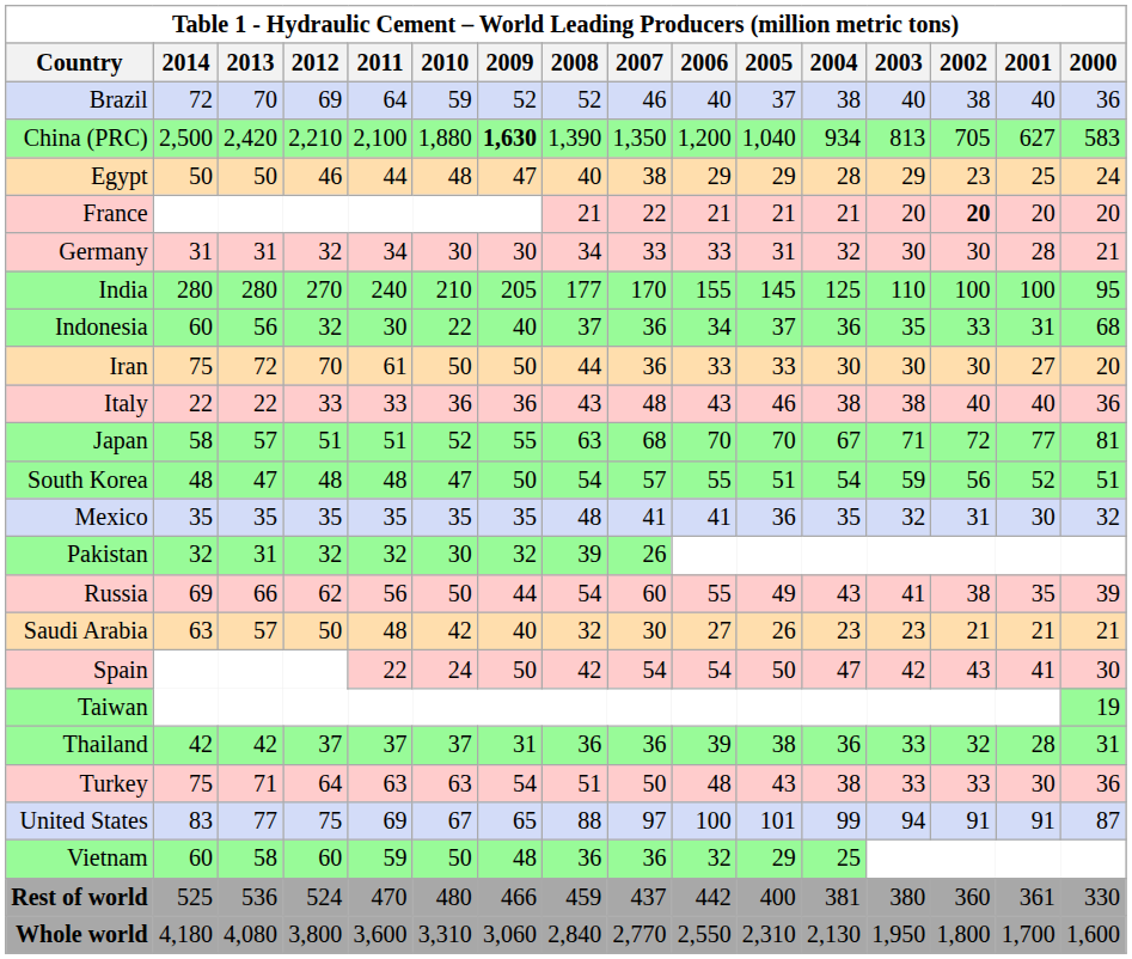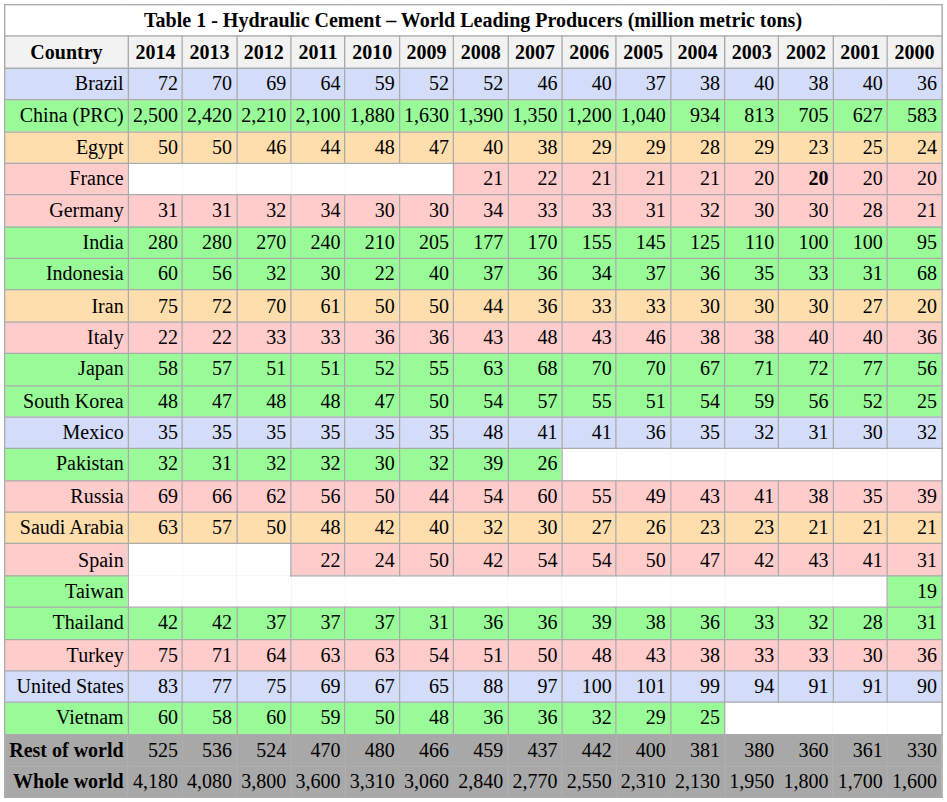 <table class="wikitable sortable" style="background-color:#D8D8D8; text-align: right;">
 <tr>
 <th style="border:none;background-color:white;text-align:center" colspan=17>Table 1 - Hydraulic Cement – World Leading Producers (million metric tons)</th>
 </tr>
 <tr style="background-color:#A8A8A8;">
 <th>Country</th>
 <th>2014</th>
 <th>2013</th>
 <th>2012</th>
 <th>2011</th>
 <th>2010</th>
 <th>2009</th>
 <th>2008</th>
 <th>2007</th>
 <th>2006</th>
 <th>2005</th>
 <th>2004</th>
 <th>2003</th>
 <th>2002</th>
 <th>2001</th>
 <th>2000</th>
 </tr>
 <tr style="background-color:#d3dcf8;">
 <td>Brazil</td>
 <td>72</td>
 <td>70</td>
 <td>69</td>
 <td>64</td>
 <td>59</td>
 <td>52</td>
 <td>52</td>
 <td>46</td>
 <td>40</td>
 <td>37</td>
 <td>38</td>
 <td>40</td>
 <td>38</td>
 <td>40</td>
 <td>36</td>
 </tr>
 <tr style="background-color:PaleGreen;" |>
 <td>China (PRC)</td>
 <td>2,500</td>
 <td>2,420</td>
 <td>2,210</td>
 <td>2,100</td>
 <td>1,880</td>
-<td><strong>1,630</strong></td>
+<td>1,630</td>
 <td>1,390</td>
 <td>1,350</td>
 <td>1,200</td>
 <td>1,040</td>
 <td>934</td>
 <td>813</td>
 <td>705</td>
 <td>627</td>
 <td>583</td>
 </tr>
 <tr style="background-color:NavajoWhite;">
 <td>Egypt</td>
 <td>50</td>
 <td>50</td>
 <td>46</td>
 <td>44</td>
 <td>48</td>
 <td>47</td>
 <td>40</td>
 <td>38</td>
 <td>29</td>
 <td>29</td>
 <td>28</td>
 <td>29</td>
 <td>23</td>
 <td>25</td>
 <td>24</td>
 </tr>
 <tr>
 <td style="background-color:#ffcccc;">France</td>
 <td style="border:none;background-color:white;"></td>
 <td style="border:none;background-color:white;"></td>
 <td style="border:none;background-color:white;"></td>
 <td style="border:none;background-color:white;"></td>
 <td style="border:none;background-color:white;"></td>
 <td style="border:none;background-color:white;"></td>
 <td style="background-color:#ffcccc;">21</td>
 <td style="background-color:#ffcccc;">22</td>
 <td style="background-color:#ffcccc;">21</td>
 <td style="background-color:#ffcccc;">21</td>
 <td style="background-color:#ffcccc;">21</td>
 <td style="background-color:#ffcccc;">20</td>
 <td style="background-color:#ffcccc;"><strong>20</strong></td>
 <td style="background-color:#ffcccc;">20</td>
 <td style="background-color:#ffcccc;">20</td>
 </tr>
 <tr style="background-color:#ffcccc;">
 <td>Germany</td>
 <td>31</td>
 <td>31</td>
 <td>32</td>
 <td>34</td>
 <td>30</td>
 <td>30</td>
 <td>34</td>
 <td>33</td>
 <td>33</td>
 <td>31</td>
 <td>32</td>
 <td>30</td>
 <td>30</td>
 <td>28</td>
 <td>21</td>
 </tr>
 <tr style="background-color:PaleGreen;">
 <td>India</td>
 <td>280</td>
 <td>280</td>
 <td>270</td>
 <td>240</td>
 <td>210</td>
 <td>205</td>
 <td>177</td>
 <td>170</td>
 <td>155</td>
 <td>145</td>
 <td>125</td>
 <td>110</td>
 <td>100</td>
 <td>100</td>
 <td>95</td>
 </tr>
 <tr style="background-color:PaleGreen;">
 <td>Indonesia</td>
 <td>60</td>
 <td>56</td>
 <td>32</td>
 <td>30</td>
 <td>22</td>
 <td>40</td>
 <td>37</td>
 <td>36</td>
 <td>34</td>
 <td>37</td>
 <td>36</td>
 <td>35</td>
 <td>33</td>
 <td>31</td>
 <td>68</td>
 </tr>
 <tr style="background-color:NavajoWhite;">
 <td>Iran</td>
 <td>75</td>
 <td>72</td>
 <td>70</td>
 <td>61</td>
 <td>50</td>
 <td>50</td>
 <td>44</td>
 <td>36</td>
 <td>33</td>
 <td>33</td>
 <td>30</td>
 <td>30</td>
 <td>30</td>
 <td>27</td>
 <td>20</td>
 </tr>
 <tr style="background-color:#ffcccc;">
 <td>Italy</td>
 <td>22</td>
 <td>22</td>
 <td>33</td>
 <td>33</td>
 <td>36</td>
 <td>36</td>
 <td>43</td>
 <td>48</td>
 <td>43</td>
 <td>46</td>
 <td>38</td>
 <td>38</td>
 <td>40</td>
 <td>40</td>
 <td>36</td>
 </tr>
 <tr style="background-color:PaleGreen;">
 <td>Japan</td>
 <td>58</td>
 <td>57</td>
 <td>51</td>
 <td>51</td>
 <td>52</td>
 <td>55</td>
 <td>63</td>
 <td>68</td>
 <td>70</td>
 <td>70</td>
 <td>67</td>
 <td>71</td>
 <td>72</td>
 <td>77</td>
-<td>81</td>
+<td>56</td>
 </tr>
 <tr style="background-color:PaleGreen;">
 <td>South Korea</td>
 <td>48</td>
 <td>47</td>
 <td>48</td>
 <td>48</td>
 <td>47</td>
 <td>50</td>
 <td>54</td>
 <td>57</td>
 <td>55</td>
 <td>51</td>
 <td>54</td>
 <td>59</td>
 <td>56</td>
 <td>52</td>
-<td>51</td>
+<td>25</td>
 </tr>
 <tr style="background-color:#d3dcf8;">
 <td>Mexico</td>
 <td>35</td>
 <td>35</td>
 <td>35</td>
 <td>35</td>
 <td>35</td>
 <td>35</td>
 <td>48</td>
 <td>41</td>
 <td>41</td>
 <td>36</td>
 <td>35</td>
 <td>32</td>
 <td>31</td>
 <td>30</td>
 <td>32</td>
 </tr>
 <tr>
 <td style="background-color:PaleGreen;">Pakistan</td>
 <td style="background-color:PaleGreen;">32</td>
 <td style="background-color:PaleGreen;">31</td>
 <td style="background-color:PaleGreen;">32</td>
 <td style="background-color:PaleGreen;">32</td>
 <td style="background-color:PaleGreen;">30</td>
 <td style="background-color:PaleGreen;">32</td>
 <td style="background-color:PaleGreen;">39</td>
 <td style="background-color:PaleGreen;">26</td>
 <td style="border:none;background-color:white;"></td>
 <td style="border:none;background-color:white;"></td>
 <td style="border:none;background-color:white;"></td>
 <td style="border:none;background-color:white;"></td>
 <td style="border:none;background-color:white;"></td>
 <td style="border:none;background-color:white;"></td>
 <td style="border:none;background-color:white;"></td>
 </tr>
 <tr style="background-color:#ffcccc;">
 <td>Russia</td>
 <td>69</td>
 <td>66</td>
 <td>62</td>
 <td>56</td>
 <td>50</td>
 <td>44</td>
 <td>54</td>
 <td>60</td>
 <td>55</td>
 <td>49</td>
 <td>43</td>
 <td>41</td>
 <td>38</td>
 <td>35</td>
 <td>39</td>
 </tr>
 <tr style="background-color:NavajoWhite;">
 <td>Saudi Arabia</td>
 <td>63</td>
 <td>57</td>
 <td>50</td>
 <td>48</td>
 <td>42</td>
 <td>40</td>
 <td>32</td>
 <td>30</td>
 <td>27</td>
 <td>26</td>
 <td>23</td>
 <td>23</td>
 <td>21</td>
 <td>21</td>
 <td>21</td>
 </tr>
 <tr>
 <td style="background-color:#ffcccc;">Spain</td>
 <td style="border:none;background-color:white;"></td>
 <td style="border:none;background-color:white;"></td>
 <td style="border:none;background-color:white;"></td>
 <td style="background-color:#ffcccc;">22</td>
 <td style="background-color:#ffcccc;">24</td>
 <td style="background-color:#ffcccc;">50</td>
 <td style="background-color:#ffcccc;">42</td>
 <td style="background-color:#ffcccc;">54</td>
 <td style="background-color:#ffcccc;">54</td>
 <td style="background-color:#ffcccc;">50</td>
 <td style="background-color:#ffcccc;">47</td>
 <td style="background-color:#ffcccc;">42</td>
 <td style="background-color:#ffcccc;">43</td>
 <td style="background-color:#ffcccc;">41</td>
-<td style="background-color:#ffcccc;">30</td>
+<td style="background-color:#ffcccc;">31</td>
 </tr>
 <tr>
 <td style="background-color:PaleGreen;">Taiwan</td>
 <td style="border:none;background-color:white;"></td>
 <td style="border:none;background-color:white;"></td>
 <td style="border:none;background-color:white;"></td>
 <td style="border:none;background-color:white;"></td>
 <td style="border:none;background-color:white;"></td>
 <td style="border:none;background-color:white;"></td>
 <td style="border:none;background-color:white;"></td>
 <td style="border:none;background-color:white;"></td>
 <td style="border:none;background-color:white;"></td>
 <td style="border:none;background-color:white;"></td>
 <td style="border:none;background-color:white;"></td>
 <td style="border:none;background-color:white;"></td>
 <td style="border:none;background-color:white;"></td>
 <td style="border:none;background-color:white;"></td>
 <td style="background-color:PaleGreen;">19</td>
 </tr>
 <tr style="background-color:PaleGreen;">
 <td>Thailand</td>
 <td>42</td>
 <td>42</td>
 <td>37</td>
 <td>37</td>
 <td>37</td>
 <td>31</td>
 <td>36</td>
 <td>36</td>
 <td>39</td>
 <td>38</td>
 <td>36</td>
 <td>33</td>
 <td>32</td>
 <td>28</td>
 <td>31</td>
 </tr>
 <tr style="background-color:#ffcccc;">
 <td>Turkey</td>
 <td>75</td>
 <td>71</td>
 <td>64</td>
 <td>63</td>
 <td>63</td>
 <td>54</td>
 <td>51</td>
 <td>50</td>
 <td>48</td>
 <td>43</td>
 <td>38</td>
 <td>33</td>
 <td>33</td>
 <td>30</td>
 <td>36</td>
 </tr>
 <tr style="background-color:#d3dcf8;">
 <td>United States</td>
 <td>83</td>
 <td>77</td>
 <td>75</td>
 <td>69</td>
 <td>67</td>
 <td>65</td>
 <td>88</td>
 <td>97</td>
 <td>100</td>
 <td>101</td>
 <td>99</td>
 <td>94</td>
 <td>91</td>
 <td>91</td>
-<td>87</td>
+<td>90</td>
 </tr>
 <tr>
 <td style="background-color:PaleGreen;">Vietnam</td>
 <td style="background-color:PaleGreen;">60</td>
 <td style="background-color:PaleGreen;">58</td>
 <td style="background-color:PaleGreen;">60</td>
 <td style="background-color:PaleGreen;">59</td>
 <td style="background-color:PaleGreen;">50</td>
 <td style="background-color:PaleGreen;">48</td>
 <td style="background-color:PaleGreen;">36</td>
 <td style="background-color:PaleGreen;">36</td>
 <td style="background-color:PaleGreen;">32</td>
 <td style="background-color:PaleGreen;">29</td>
 <td style="background-color:PaleGreen;">25</td>
 <td style="border:none;background-color:white;"></td>
 <td style="border:none;background-color:white;"></td>
 <td style="border:none;background-color:white;"></td>
 <td style="border:none;background-color:white;"></td>
 </tr>
 <tr style="background-color:#A8A8A8;">
 <td><strong>Rest of world</strong></td>
 <td>525</td>
 <td>536</td>
 <td>524</td>
 <td>470</td>
 <td>480</td>
 <td>466</td>
 <td>459</td>
 <td>437</td>
 <td>442</td>
 <td>400</td>
 <td>381</td>
 <td>380</td>
 <td>360</td>
 <td>361</td>
 <td>330</td>
 </tr>
 <tr style="background-color:#A8A8A8;">
 <td><strong>Whole world</strong></td>
 <td>4,180</td>
 <td>4,080</td>
 <td>3,800</td>
 <td>3,600</td>
 <td>3,310</td>
 <td>3,060</td>
 <td>2,840</td>
 <td>2,770</td>
 <td>2,550</td>
 <td>2,310</td>
 <td>2,130</td>
 <td>1,950</td>
 <td>1,800</td>
 <td>1,700</td>
 <td>1,600</td>
 </tr>
 </table>
